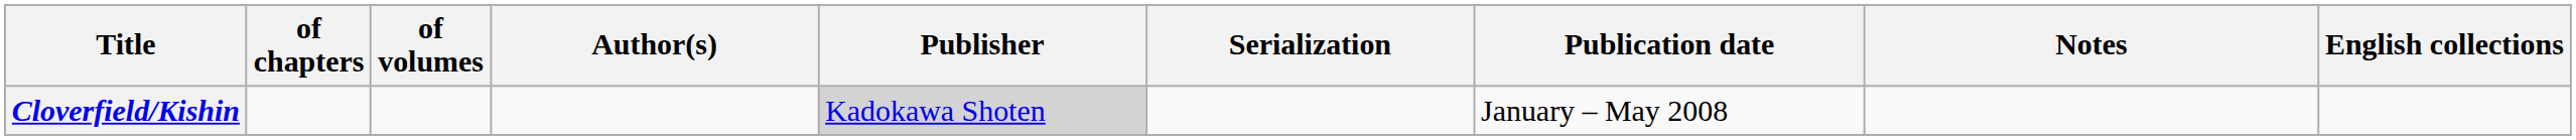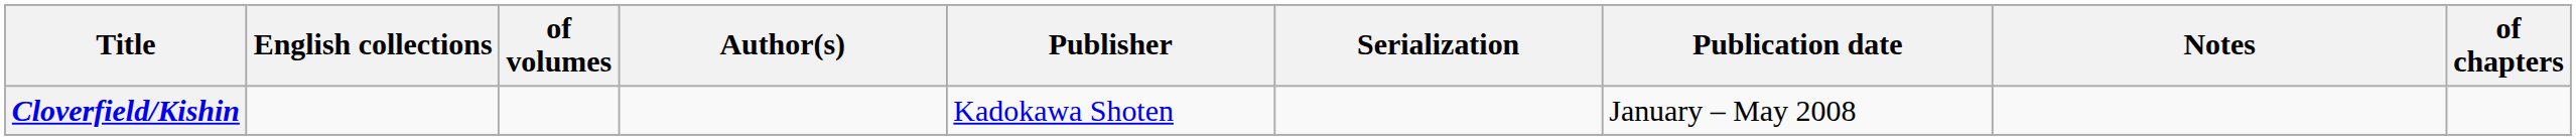 <table class="wikitable">
 <tr>
 <th>Title</th>
-<th style="width:40pt"> of chapters</th>
+<th>English collections</th>
 <th style="width:40pt"> of volumes</th>
 <th style="width:125pt">Author(s)</th>
 <th style="width:125pt">Publisher</th>
 <th style="width:125pt">Serialization</th>
 <th style="width:150pt">Publication date</th>
 <th style="width:175pt">Notes</th>
-<th>English collections</th>
+<th style="width:40pt"> of chapters</th>
 </tr>
 <tr>
 <th><em><a href='#'>Cloverfield/Kishin</a></em></th>
 <td></td>
 <td></td>
 <td></td>
-<td style="background: lightgrey;"><a href='#'>Kadokawa Shoten</a></td>
+<td><a href='#'>Kadokawa Shoten</a></td>
 <td></td>
 <td>January – May 2008</td>
 <td></td>
 <td></td>
 </tr>
 </table>
